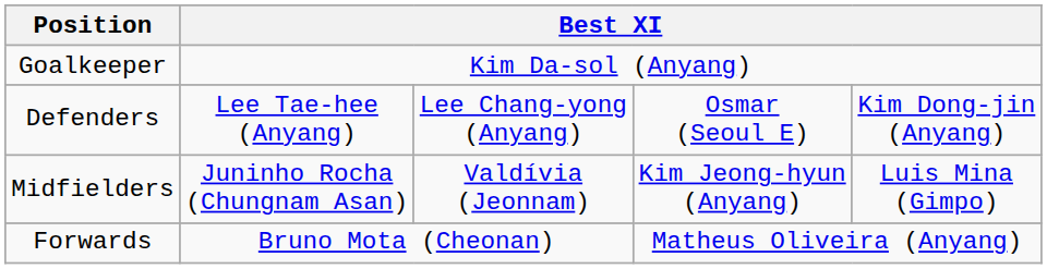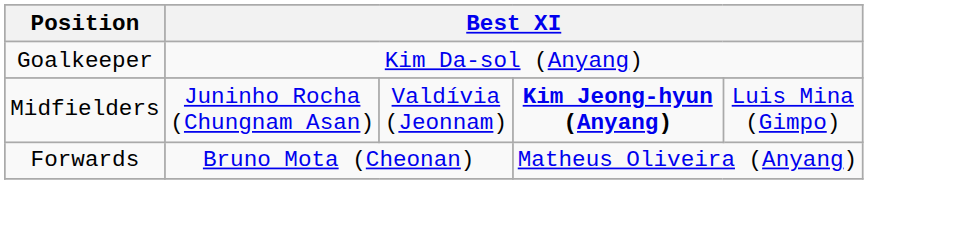 <table class="wikitable" style="text-align:center;">
 <tr>
 <th>Position</th>
 <th colspan="4"><a href='#'>Best XI</a></th>
 </tr>
 <tr>
 <td align=center>Goalkeeper</td>
 <td colspan="4"> <a href='#'>Kim Da-sol</a> (<a href='#'>Anyang</a>)</td>
 </tr>
 <tr>
-<td align=center>Defenders</td>
-<td> <a href='#'>Lee Tae-hee</a><br> (<a href='#'>Anyang</a>)</td>
-<td> <a href='#'>Lee Chang-yong</a><br> (<a href='#'>Anyang</a>)</td>
-<td> <a href='#'>Osmar</a><br> (<a href='#'>Seoul E</a>)</td>
-<td> <a href='#'>Kim Dong-jin</a><br> (<a href='#'>Anyang</a>)</td>
-</tr>
-<tr>
 <td align=center>Midfielders</td>
 <td> <a href='#'>Juninho Rocha</a><br> (<a href='#'>Chungnam Asan</a>)</td>
 <td> <a href='#'>Valdívia</a><br> (<a href='#'>Jeonnam</a>)</td>
-<td> <a href='#'>Kim Jeong-hyun</a><br> (<a href='#'>Anyang</a>)</td>
+<td><strong> <a href='#'>Kim Jeong-hyun</a><br> (<a href='#'>Anyang</a>)</strong></td>
 <td> <a href='#'>Luis Mina</a><br> (<a href='#'>Gimpo</a>)</td>
 </tr>
 <tr>
 <td align=center>Forwards</td>
 <td colspan="2"> <a href='#'>Bruno Mota</a> (<a href='#'>Cheonan</a>)</td>
 <td colspan="2"> <a href='#'>Matheus Oliveira</a> (<a href='#'>Anyang</a>)</td>
 </tr>
 </table>
